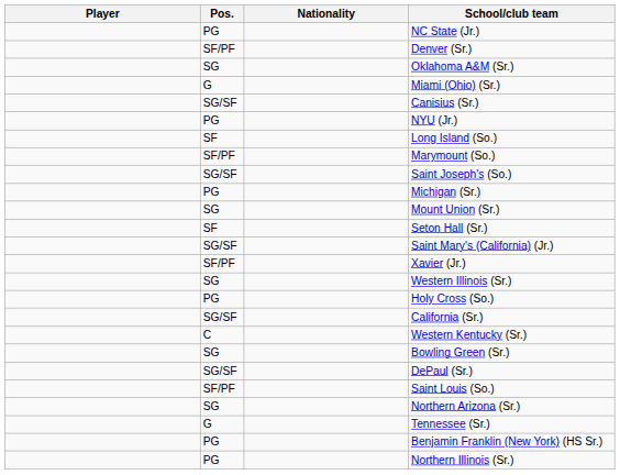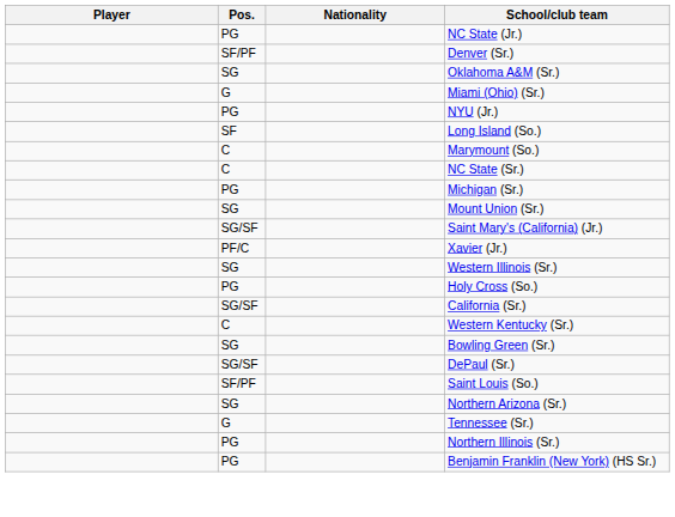 <table class="wikitable sortable sortable">
 <tr>
 <th style="width:19%;">Player</th>
 <th style="width:1%;">Pos.</th>
 <th style="width:16%;">Nationality</th>
 <th style="width:20%;">School/club team</th>
 </tr>
 <tr>
 <td></td>
 <td>PG</td>
 <td></td>
 <td><a href='#'>NC State</a> (Jr.)</td>
 </tr>
 <tr>
 <td></td>
 <td>SF/PF</td>
 <td></td>
 <td><a href='#'>Denver</a> (Sr.)</td>
 </tr>
 <tr>
 <td></td>
 <td>SG</td>
 <td></td>
 <td><a href='#'>Oklahoma A&M</a> (Sr.)</td>
 </tr>
 <tr>
 <td></td>
 <td>G</td>
 <td></td>
 <td><a href='#'>Miami (Ohio)</a> (Sr.)</td>
 </tr>
 <tr>
 <td></td>
-<td>SG/SF</td>
-<td></td>
-<td><a href='#'>Canisius</a> (Sr.)</td>
-</tr>
-<tr>
-<td></td>
 <td>PG</td>
 <td></td>
 <td><a href='#'>NYU</a> (Jr.)</td>
 </tr>
 <tr>
 <td></td>
 <td>SF</td>
 <td></td>
 <td><a href='#'>Long Island</a> (So.)</td>
 </tr>
 <tr>
 <td></td>
-<td>SF/PF</td>
+<td>C</td>
 <td></td>
 <td><a href='#'>Marymount</a> (So.)</td>
 </tr>
 <tr>
 <td></td>
-<td>SG/SF</td>
+<td>C</td>
 <td></td>
-<td><a href='#'>Saint Joseph's</a> (So.)</td>
+<td><a href='#'>NC State</a> (Sr.)</td>
 </tr>
 <tr>
 <td></td>
 <td>PG</td>
 <td></td>
 <td><a href='#'>Michigan</a> (Sr.)</td>
 </tr>
 <tr>
 <td></td>
 <td>SG</td>
 <td></td>
 <td><a href='#'>Mount Union</a> (Sr.)</td>
 </tr>
 <tr>
 <td></td>
-<td>SF</td>
-<td></td>
-<td><a href='#'>Seton Hall</a> (Sr.)</td>
-</tr>
-<tr>
-<td></td>
 <td>SG/SF</td>
 <td></td>
 <td><a href='#'>Saint Mary's (California)</a> (Jr.)</td>
 </tr>
 <tr>
 <td></td>
-<td>SF/PF</td>
+<td>PF/C</td>
 <td></td>
 <td><a href='#'>Xavier</a> (Jr.)</td>
 </tr>
 <tr>
 <td></td>
 <td>SG</td>
 <td></td>
 <td><a href='#'>Western Illinois</a> (Sr.)</td>
 </tr>
 <tr>
 <td></td>
 <td>PG</td>
 <td></td>
 <td><a href='#'>Holy Cross</a> (So.)</td>
 </tr>
 <tr>
 <td></td>
 <td>SG/SF</td>
 <td></td>
 <td><a href='#'>California</a> (Sr.)</td>
 </tr>
 <tr>
 <td></td>
 <td>C</td>
 <td></td>
 <td><a href='#'>Western Kentucky</a> (Sr.)</td>
 </tr>
 <tr>
 <td></td>
 <td>SG</td>
 <td></td>
 <td><a href='#'>Bowling Green</a> (Sr.)</td>
 </tr>
 <tr>
 <td></td>
 <td>SG/SF</td>
 <td></td>
 <td><a href='#'>DePaul</a> (Sr.)</td>
 </tr>
 <tr>
 <td></td>
 <td>SF/PF</td>
 <td></td>
 <td><a href='#'>Saint Louis</a> (So.)</td>
 </tr>
 <tr>
 <td></td>
 <td>SG</td>
 <td></td>
 <td><a href='#'>Northern Arizona</a> (Sr.)</td>
 </tr>
 <tr>
 <td></td>
 <td>G</td>
 <td></td>
 <td><a href='#'>Tennessee</a> (Sr.)</td>
 </tr>
 <tr>
 <td></td>
 <td>PG</td>
 <td></td>
-<td><a href='#'>Benjamin Franklin (New York)</a> (HS Sr.)</td>
+<td><a href='#'>Northern Illinois</a> (Sr.)</td>
 </tr>
 <tr>
 <td></td>
 <td>PG</td>
 <td></td>
-<td><a href='#'>Northern Illinois</a> (Sr.)</td>
+<td><a href='#'>Benjamin Franklin (New York)</a> (HS Sr.)</td>
 </tr>
 </table>
